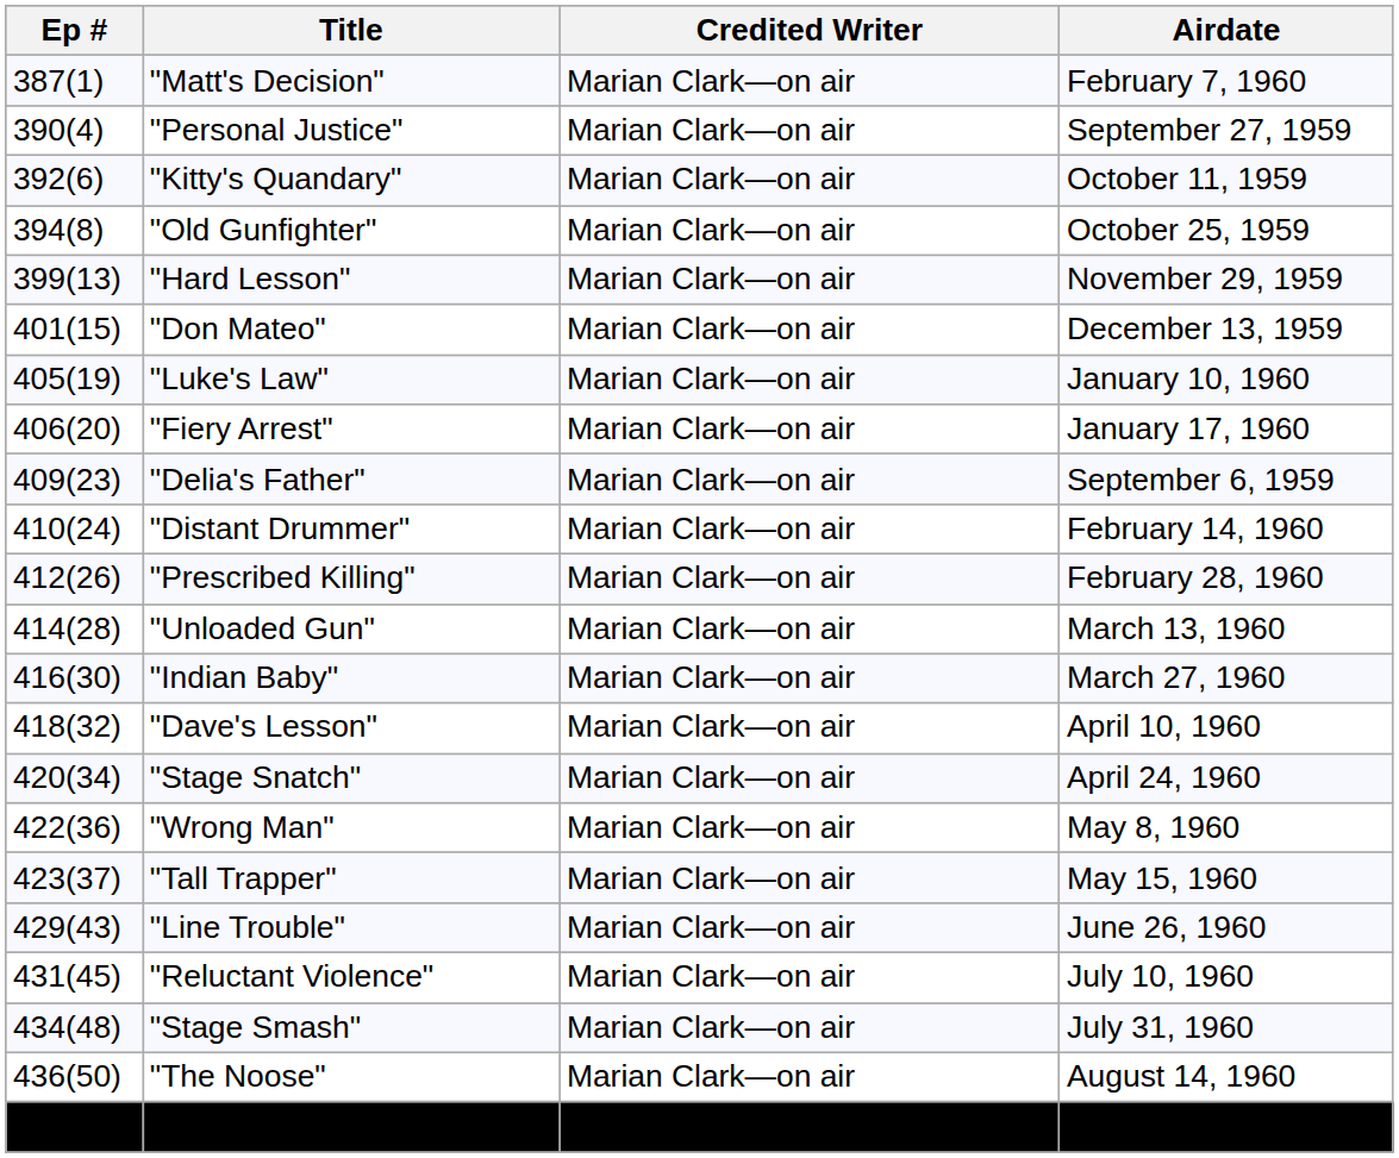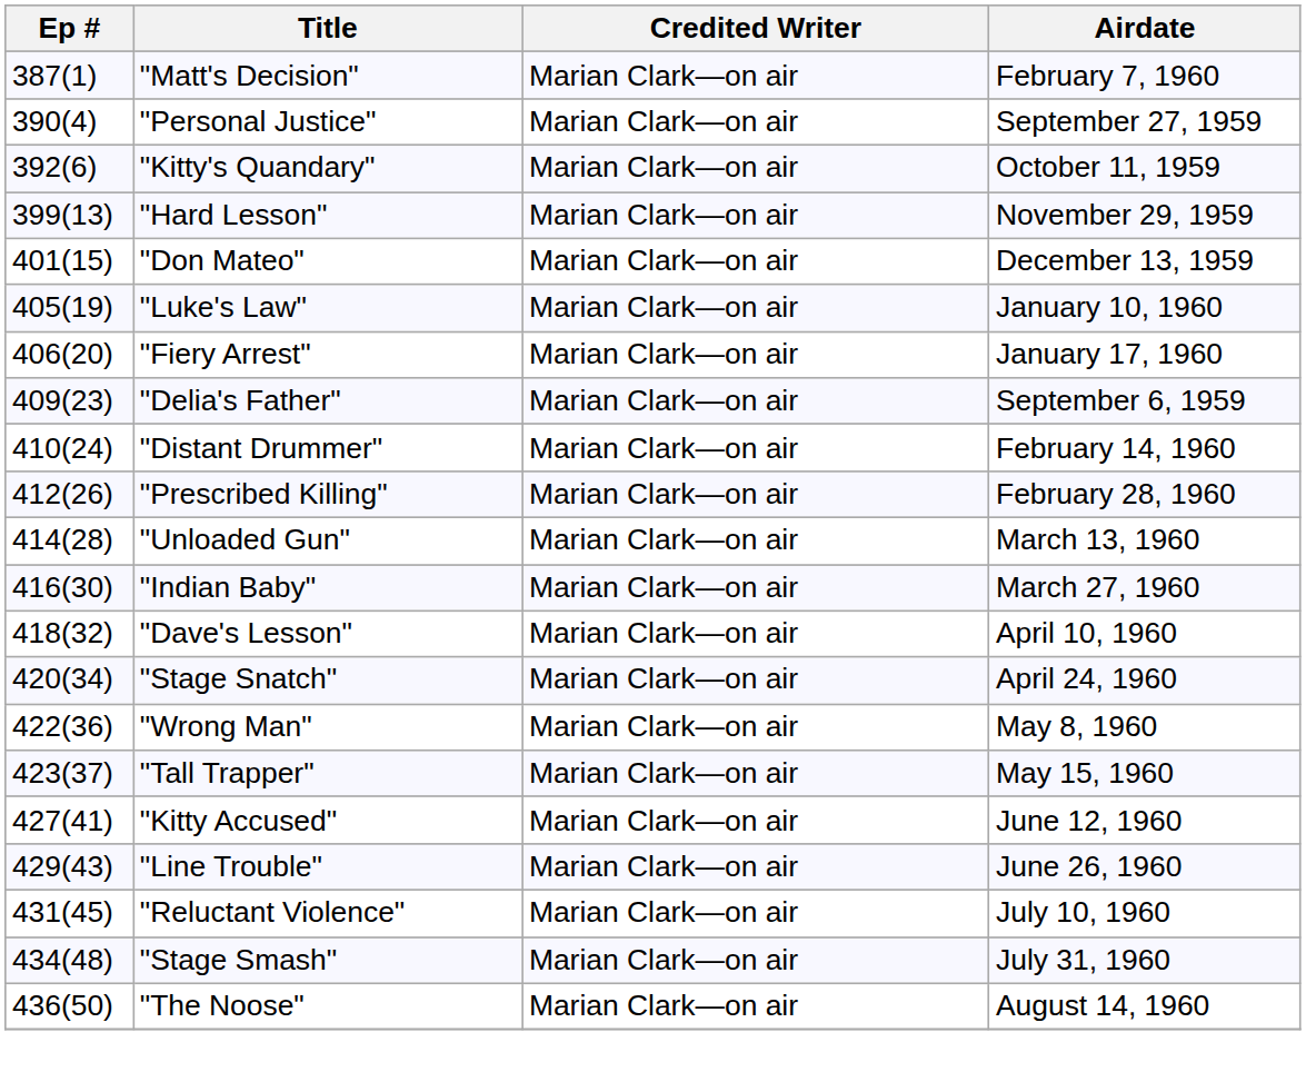 <table class=wikitable width=80%>
 <tr>
 <th width=5%>Ep #</th>
 <th width=25%>Title</th>
 <th width=30%>Credited Writer</th>
 <th width=20%>Airdate</th>
 </tr>
 <tr bgcolor=#F8F8FF>
 <td>387(1)</td>
 <td>"Matt's Decision"</td>
 <td>Marian Clark—on air</td>
 <td>February 7, 1960</td>
 </tr>
 <tr bgcolor=#FFFFFF>
 <td>390(4)</td>
 <td>"Personal Justice"</td>
 <td>Marian Clark—on air</td>
 <td>September 27, 1959</td>
 </tr>
 <tr bgcolor=#F8F8FF>
 <td>392(6)</td>
 <td>"Kitty's Quandary"</td>
 <td>Marian Clark—on air</td>
 <td>October 11, 1959</td>
-</tr>
-<tr bgcolor=#FFFFFF>
-<td>394(8)</td>
-<td>"Old Gunfighter"</td>
-<td>Marian Clark—on air</td>
-<td>October 25, 1959</td>
 </tr>
 <tr bgcolor=#F8F8FF>
 <td>399(13)</td>
 <td>"Hard Lesson"</td>
 <td>Marian Clark—on air</td>
 <td>November 29, 1959</td>
 </tr>
 <tr bgcolor=#FFFFFF>
 <td>401(15)</td>
 <td>"Don Mateo"</td>
 <td>Marian Clark—on air</td>
 <td>December 13, 1959</td>
 </tr>
 <tr bgcolor=#F8F8FF>
 <td>405(19)</td>
 <td>"Luke's Law"</td>
 <td>Marian Clark—on air</td>
 <td>January 10, 1960</td>
 </tr>
 <tr bgcolor=#FFFFFF>
 <td>406(20)</td>
 <td>"Fiery Arrest"</td>
 <td>Marian Clark—on air</td>
 <td>January 17, 1960</td>
 </tr>
 <tr bgcolor=#F8F8FF>
 <td>409(23)</td>
 <td>"Delia's Father"</td>
 <td>Marian Clark—on air</td>
 <td>September 6, 1959</td>
 </tr>
 <tr bgcolor=#FFFFFF>
 <td>410(24)</td>
 <td>"Distant Drummer"</td>
 <td>Marian Clark—on air</td>
 <td>February 14, 1960</td>
 </tr>
 <tr bgcolor=#F8F8FF>
 <td>412(26)</td>
 <td>"Prescribed Killing"</td>
 <td>Marian Clark—on air</td>
 <td>February 28, 1960</td>
 </tr>
 <tr bgcolor=#FFFFFF>
 <td>414(28)</td>
 <td>"Unloaded Gun"</td>
 <td>Marian Clark—on air</td>
 <td>March 13, 1960</td>
 </tr>
 <tr bgcolor=#F8F8FF>
 <td>416(30)</td>
 <td>"Indian Baby"</td>
 <td>Marian Clark—on air</td>
 <td>March 27, 1960</td>
 </tr>
 <tr bgcolor=#FFFFFF>
 <td>418(32)</td>
 <td>"Dave's Lesson"</td>
 <td>Marian Clark—on air</td>
 <td>April 10, 1960</td>
 </tr>
 <tr bgcolor=#F8F8FF>
 <td>420(34)</td>
 <td>"Stage Snatch"</td>
 <td>Marian Clark—on air</td>
 <td>April 24, 1960</td>
 </tr>
 <tr bgcolor=#FFFFFF>
 <td>422(36)</td>
 <td>"Wrong Man"</td>
 <td>Marian Clark—on air</td>
 <td>May 8, 1960</td>
 </tr>
 <tr bgcolor=#F8F8FF>
 <td>423(37)</td>
 <td>"Tall Trapper"</td>
 <td>Marian Clark—on air</td>
 <td>May 15, 1960</td>
 </tr>
+<tr bgcolor=#FFFFFF>
+<td>427(41)</td>
+<td>"Kitty Accused"</td>
+<td>Marian Clark—on air</td>
+<td>June 12, 1960</td>
+</tr>
 <tr bgcolor=#F8F8FF>
 <td>429(43)</td>
 <td>"Line Trouble"</td>
 <td>Marian Clark—on air</td>
 <td>June 26, 1960</td>
 </tr>
 <tr bgcolor=#FFFFFF>
 <td>431(45)</td>
 <td>"Reluctant Violence"</td>
 <td>Marian Clark—on air</td>
 <td>July 10, 1960</td>
 </tr>
 <tr bgcolor=#F8F8FF>
 <td>434(48)</td>
 <td>"Stage Smash"</td>
 <td>Marian Clark—on air</td>
 <td>July 31, 1960</td>
 </tr>
 <tr bgcolor=#FFFFFF>
 <td>436(50)</td>
 <td>"The Noose"</td>
 <td>Marian Clark—on air</td>
 <td>August 14, 1960</td>
 </tr>
-<tr bgcolor=#|- bgcolor=#F8F8FF>
-<td>437(51)</td>
-<td>"Dangerous Bath"</td>
-<td>Marian Clark—on air</td>
-<td>August 21, 1960</td>
-</tr>
 <tr bgcolor=#FFFFFF>
 </tr>
 </table>
